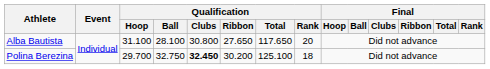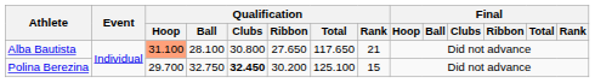 <table class=wikitable style="font-size:90%">
 <tr>
 <th rowspan=2>Athlete</th>
 <th rowspan=2>Event</th>
 <th colspan=6>Qualification</th>
 <th colspan=6>Final</th>
 </tr>
 <tr style="font-size:95%">
 <th>Hoop</th>
 <th>Ball</th>
 <th>Clubs</th>
 <th>Ribbon</th>
 <th>Total</th>
 <th>Rank</th>
 <th>Hoop</th>
 <th>Ball</th>
 <th>Clubs</th>
 <th>Ribbon</th>
 <th>Total</th>
 <th>Rank</th>
 </tr>
 <tr align=center>
 <td align=left><a href='#'>Alba Bautista</a></td>
 <td align=left rowspan=2><a href='#'>Individual</a></td>
-<td>31.100</td>
+<td style="background: lightsalmon;">31.100</td>
 <td>28.100</td>
 <td>30.800</td>
 <td>27.650</td>
 <td>117.650</td>
-<td>20</td>
+<td>21</td>
 <td colspan=6>Did not advance</td>
 </tr>
 <tr align=center>
 <td align=left><a href='#'>Polina Berezina</a></td>
 <td>29.700</td>
 <td>32.750</td>
 <td><strong>32.450</strong></td>
 <td>30.200</td>
 <td>125.100</td>
-<td>18</td>
+<td>15</td>
 <td colspan=6>Did not advance</td>
 </tr>
 </table>
